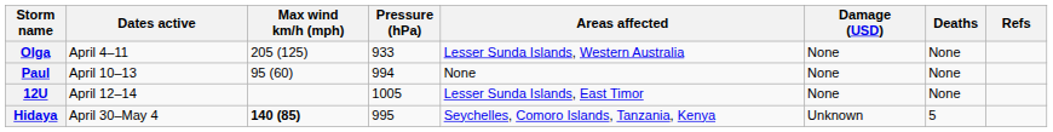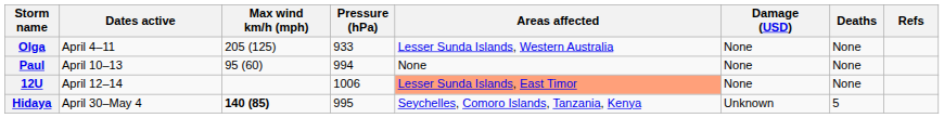 <table class="wikitable sortable">
 <tr>
 <th width="5%">Storm name</th>
 <th width="15%">Dates active</th>
 <th width="10%">Max wind<br>km/h (mph)</th>
 <th width="5%">Pressure<br>(hPa)</th>
 <th width="30%">Areas affected</th>
 <th width="10%">Damage<br>(<a href='#'>USD</a>)</th>
 <th width="5%">Deaths</th>
 <th width="5%">Refs</th>
 </tr>
 <tr>
 <th><a href='#'>Olga</a></th>
 <td>April 4–11</td>
 <td>205 (125)</td>
 <td>933</td>
 <td><a href='#'>Lesser Sunda Islands</a>, <a href='#'>Western Australia</a></td>
 <td>None</td>
 <td>None</td>
 <td></td>
 </tr>
 <tr>
 <th><a href='#'>Paul</a></th>
 <td>April 10–13</td>
 <td>95 (60)</td>
 <td>994</td>
 <td>None</td>
 <td>None</td>
 <td>None</td>
 <td></td>
 </tr>
 <tr>
 <th><a href='#'>12U</a></th>
 <td>April 12–14</td>
 <td></td>
-<td>1005</td>
-<td><a href='#'>Lesser Sunda Islands</a>, <a href='#'>East Timor</a></td>
+<td>1006</td>
+<td style="background: lightsalmon;"><a href='#'>Lesser Sunda Islands</a>, <a href='#'>East Timor</a></td>
 <td>None</td>
 <td>None</td>
 <td></td>
 </tr>
 <tr>
 <th><a href='#'>Hidaya</a></th>
 <td>April 30–May 4</td>
 <td><strong>140 (85)</strong></td>
 <td>995</td>
 <td><a href='#'>Seychelles</a>, <a href='#'>Comoro Islands</a>, <a href='#'>Tanzania</a>, <a href='#'>Kenya</a></td>
 <td>Unknown</td>
 <td>5</td>
 <td></td>
 </tr>
 </table>
